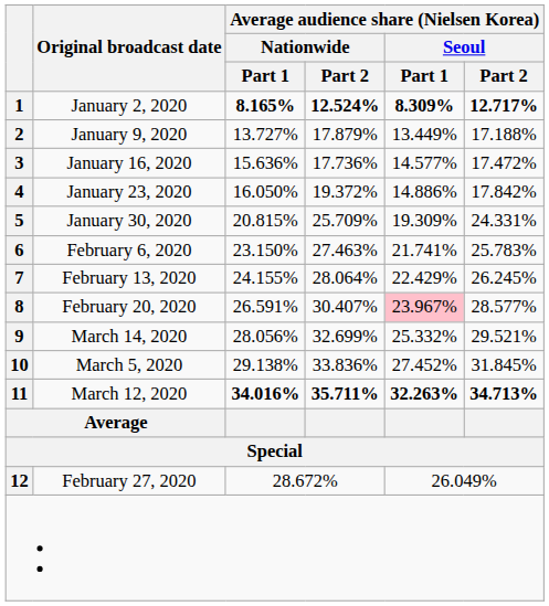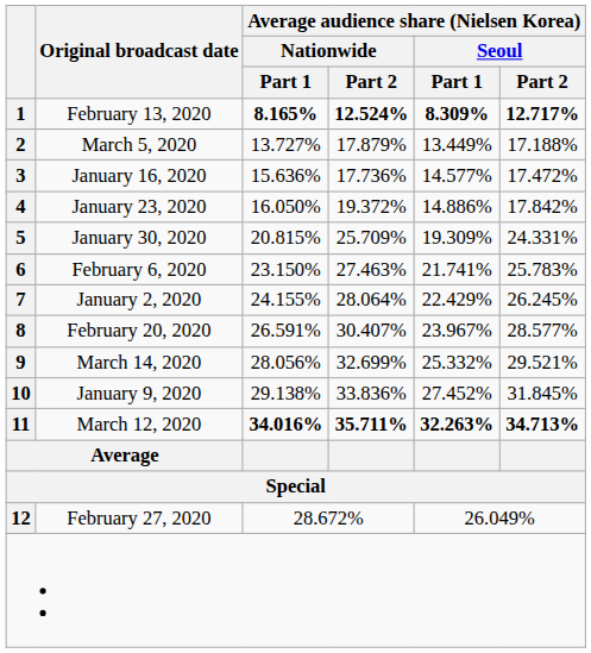 <table class="wikitable" style="text-align:center;max-width:600px; margin-left: auto; margin-right: auto; border: none;">
 <tr>
 </tr>
 <tr>
 <th rowspan=3></th>
 <th rowspan=3>Original broadcast date</th>
 <th colspan=4>Average audience share (Nielsen Korea)</th>
 </tr>
 <tr>
 <th colspan=2>Nationwide</th>
 <th colspan=2><a href='#'>Seoul</a></th>
 </tr>
 <tr>
 <th>Part 1</th>
 <th>Part 2</th>
 <th>Part 1</th>
 <th>Part 2</th>
 </tr>
 <tr>
 <th>1</th>
-<td>January 2, 2020</td>
+<td>February 13, 2020</td>
 <td><span><strong>8.165%</strong></span></td>
 <td><span><strong>12.524%</strong></span></td>
 <td><span><strong>8.309%</strong></span></td>
 <td><span><strong>12.717%</strong></span></td>
 </tr>
 <tr>
 <th>2</th>
-<td>January 9, 2020</td>
+<td>March 5, 2020</td>
 <td>13.727%</td>
 <td>17.879%</td>
 <td>13.449%</td>
 <td>17.188%</td>
 </tr>
 <tr>
 <th>3</th>
 <td>January 16, 2020</td>
 <td>15.636%</td>
 <td>17.736%</td>
 <td>14.577%</td>
 <td>17.472%</td>
 </tr>
 <tr>
 <th>4</th>
 <td>January 23, 2020</td>
 <td>16.050%</td>
 <td>19.372%</td>
 <td>14.886%</td>
 <td>17.842%</td>
 </tr>
 <tr>
 <th>5</th>
 <td>January 30, 2020</td>
 <td>20.815%</td>
 <td>25.709%</td>
 <td>19.309%</td>
 <td>24.331%</td>
 </tr>
 <tr>
 <th>6</th>
 <td>February 6, 2020</td>
 <td>23.150%</td>
 <td>27.463%</td>
 <td>21.741%</td>
 <td>25.783%</td>
 </tr>
 <tr>
 <th>7</th>
-<td>February 13, 2020</td>
+<td>January 2, 2020</td>
 <td>24.155%</td>
 <td>28.064%</td>
 <td>22.429%</td>
 <td>26.245%</td>
 </tr>
 <tr>
 <th>8</th>
 <td>February 20, 2020</td>
 <td>26.591%</td>
 <td>30.407%</td>
-<td style="background: pink;">23.967%</td>
+<td>23.967%</td>
 <td>28.577%</td>
 </tr>
 <tr>
 <th>9</th>
 <td>March 14, 2020</td>
 <td>28.056%</td>
 <td>32.699%</td>
 <td>25.332%</td>
 <td>29.521%</td>
 </tr>
 <tr>
 <th>10</th>
-<td>March 5, 2020</td>
+<td>January 9, 2020</td>
 <td>29.138%</td>
 <td>33.836%</td>
 <td>27.452%</td>
 <td>31.845%</td>
 </tr>
 <tr>
 <th>11</th>
 <td>March 12, 2020</td>
 <td><span><strong>34.016%</strong></span></td>
 <td><span><strong>35.711%</strong></span></td>
 <td><span><strong>32.263%</strong></span></td>
 <td><span><strong>34.713%</strong></span></td>
 </tr>
 <tr>
 <th colspan="2">Average</th>
 <th></th>
 <th></th>
 <th></th>
 <th></th>
 </tr>
 <tr>
 <th colspan=6>Special</th>
 </tr>
 <tr>
 <th>12</th>
 <td>February 27, 2020</td>
 <td colspan=2>28.672%</td>
 <td colspan=2>26.049%</td>
 </tr>
 <tr>
 <td colspan=6><br><ul><li></li><li></li></ul></td>
 </tr>
 </table>
